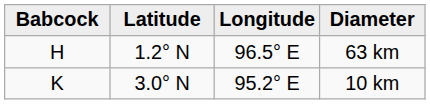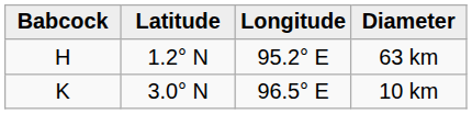 <table class="wikitable">
 <tr>
 <th width="25%" style="background:#eeeeee;">Babcock</th>
 <th width="25%" style="background:#eeeeee;">Latitude</th>
 <th width="25%" style="background:#eeeeee;">Longitude</th>
 <th width="25%" style="background:#eeeeee;">Diameter</th>
 </tr>
 <tr>
 <td align="center">H</td>
 <td align="center">1.2° N</td>
-<td align="center">96.5° E</td>
+<td align="center">95.2° E</td>
 <td align="center">63 km</td>
 </tr>
 <tr>
 <td align="center">K</td>
 <td align="center">3.0° N</td>
-<td align="center">95.2° E</td>
+<td align="center">96.5° E</td>
 <td align="center">10 km</td>
 </tr>
 </table>
